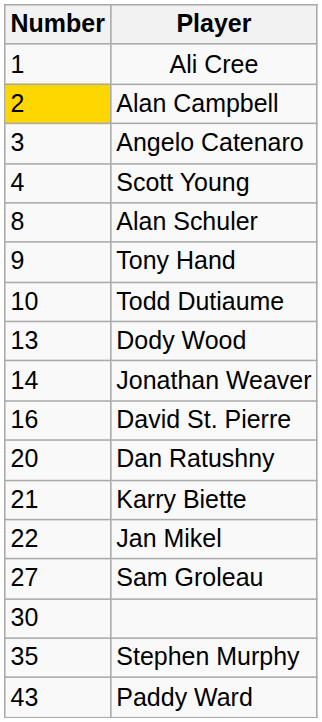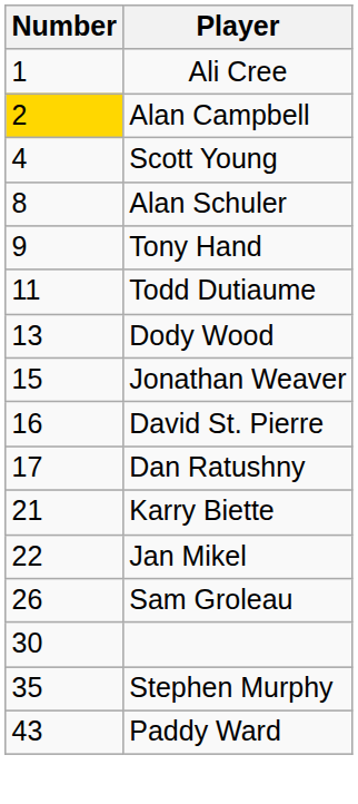 <table class="wikitable">
 <tr>
 <th>Number</th>
 <th>Player</th>
 </tr>
 <tr style="text-align:center;">
 <td style="text-align:left;">1</td>
 <td>Ali Cree</td>
 </tr>
 <tr>
 <td style="background: gold; text-align:left;">2</td>
 <td>Alan Campbell</td>
 </tr>
 <tr>
-<td style="text-align:left;">3</td>
-<td>Angelo Catenaro</td>
-</tr>
-<tr>
 <td style="text-align:left;">4</td>
 <td>Scott Young</td>
 </tr>
 <tr>
 <td style="text-align:left;">8</td>
 <td>Alan Schuler</td>
 </tr>
 <tr>
 <td style="text-align:left;">9</td>
 <td>Tony Hand</td>
 </tr>
 <tr>
-<td style="text-align:left;">10</td>
+<td style="text-align:left;">11</td>
 <td>Todd Dutiaume</td>
 </tr>
 <tr>
 <td style="text-align:left;">13</td>
 <td>Dody Wood</td>
 </tr>
 <tr>
-<td style="text-align:left;">14</td>
+<td style="text-align:left;">15</td>
 <td>Jonathan Weaver</td>
 </tr>
 <tr>
 <td style="text-align:left;">16</td>
 <td>David St. Pierre</td>
 </tr>
 <tr>
-<td style="text-align:left;">20</td>
+<td style="text-align:left;">17</td>
 <td>Dan Ratushny</td>
 </tr>
 <tr>
 <td style="text-align:left;">21</td>
 <td>Karry Biette</td>
 </tr>
 <tr>
 <td style="text-align:left;">22</td>
 <td>Jan Mikel</td>
 </tr>
 <tr>
-<td style="text-align:left;">27</td>
+<td style="text-align:left;">26</td>
 <td>Sam Groleau</td>
 </tr>
 <tr>
 <td style="text-align:left;">30</td>
 <td></td>
 </tr>
 <tr>
 <td style="text-align:left;">35</td>
 <td>Stephen Murphy</td>
 </tr>
 <tr>
 <td style="text-align:left;">43</td>
 <td>Paddy Ward</td>
 </tr>
 </table>
